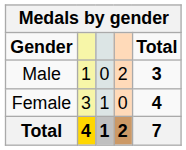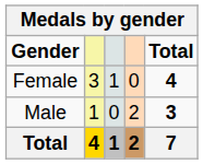 <table class="wikitable" style="font-size:85%;float:right">
 <tr bgcolor=EFEFEF>
 <th colspan=5><strong>Medals by gender</strong></th>
 </tr>
 <tr align=center>
 <td><strong>Gender</strong></td>
 <td bgcolor=F7F6A8></td>
 <td bgcolor=DCE5E5></td>
 <td bgcolor=FFDAB9></td>
 <td><strong>Total</strong></td>
 </tr>
 <tr align=center>
+<td>Female</td>
+<td bgcolor=F7F6A8>3</td>
+<td bgcolor=DCE5E5>1</td>
+<td bgcolor=FFDAB9>0</td>
+<td><strong>4</strong></td>
+</tr>
+<tr align=center>
 <td>Male</td>
 <td bgcolor=F7F6A8>1</td>
 <td bgcolor=DCE5E5>0</td>
 <td bgcolor=FFDAB9>2</td>
 <td><strong>3</strong></td>
-</tr>
-<tr align=center>
-<td>Female</td>
-<td bgcolor=F7F6A8>3</td>
-<td bgcolor=DCE5E5>1</td>
-<td bgcolor=FFDAB9>0</td>
-<td><strong>4</strong></td>
 </tr>
 <tr align=center>
 <th><strong>Total</strong></th>
 <th style="background:gold"><strong>4</strong></th>
 <th style="background:silver"><strong>1</strong></th>
 <th style="background:#c96"><strong>2</strong></th>
 <th><strong>7</strong></th>
 </tr>
 </table>
